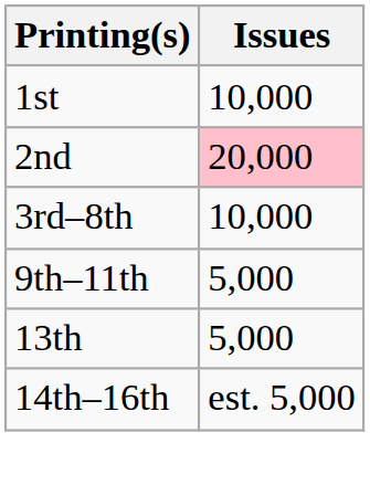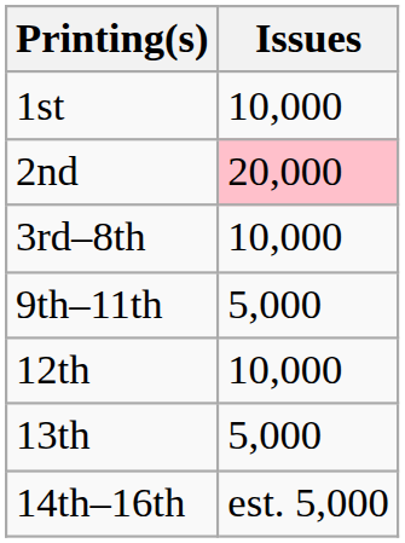 <table class="wikitable">
 <tr>
 <th>Printing(s)</th>
 <th>Issues</th>
 </tr>
 <tr>
 <td>1st</td>
 <td>10,000</td>
 </tr>
 <tr>
 <td>2nd</td>
 <td style="background: pink;">20,000</td>
 </tr>
 <tr>
 <td>3rd–8th</td>
 <td>10,000</td>
 </tr>
 <tr>
 <td>9th–11th</td>
 <td>5,000</td>
 </tr>
 <tr>
+<td>12th</td>
+<td>10,000</td>
+</tr>
+<tr>
 <td>13th</td>
 <td>5,000</td>
 </tr>
 <tr>
 <td>14th–16th</td>
 <td>est. 5,000</td>
 </tr>
 </table>
